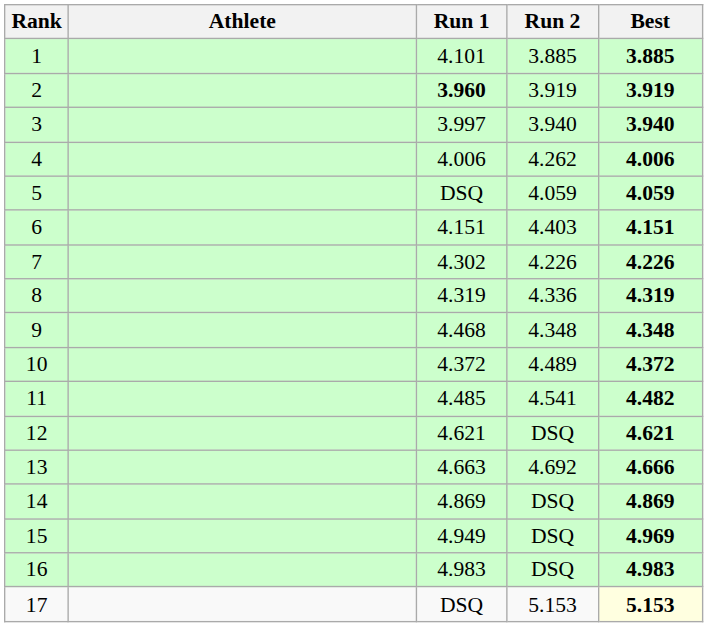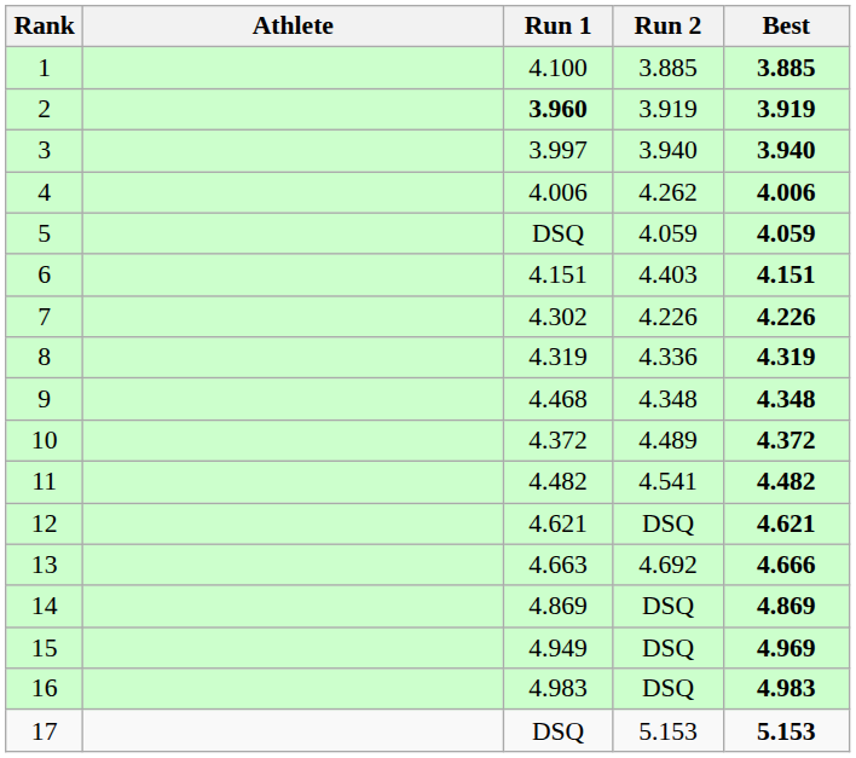 <table class=wikitable style="text-align:center">
 <tr>
 <th width=40>Rank</th>
 <th width=250>Athlete</th>
 <th width=60>Run 1</th>
 <th width=60>Run 2</th>
 <th width=70>Best</th>
 </tr>
 <tr bgcolor="ccffcc">
 <td>1</td>
 <td align=left></td>
-<td>4.101</td>
+<td>4.100</td>
 <td>3.885</td>
 <td><strong>3.885</strong></td>
 </tr>
 <tr bgcolor="ccffcc">
 <td>2</td>
 <td align=left></td>
 <td><strong>3.960</strong></td>
 <td>3.919</td>
 <td><strong>3.919</strong></td>
 </tr>
 <tr bgcolor="ccffcc">
 <td>3</td>
 <td align=left></td>
 <td>3.997</td>
 <td>3.940</td>
 <td><strong>3.940</strong></td>
 </tr>
 <tr bgcolor="ccffcc">
 <td>4</td>
 <td align=left></td>
 <td>4.006</td>
 <td>4.262</td>
 <td><strong>4.006</strong></td>
 </tr>
 <tr bgcolor="ccffcc">
 <td>5</td>
 <td align=left></td>
 <td>DSQ</td>
 <td>4.059</td>
 <td><strong>4.059</strong></td>
 </tr>
 <tr bgcolor="ccffcc">
 <td>6</td>
 <td align=left></td>
 <td>4.151</td>
 <td>4.403</td>
 <td><strong>4.151</strong></td>
 </tr>
 <tr bgcolor="ccffcc">
 <td>7</td>
 <td align=left></td>
 <td>4.302</td>
 <td>4.226</td>
 <td><strong>4.226</strong></td>
 </tr>
 <tr bgcolor="ccffcc">
 <td>8</td>
 <td align=left></td>
 <td>4.319</td>
 <td>4.336</td>
 <td><strong>4.319</strong></td>
 </tr>
 <tr bgcolor="ccffcc">
 <td>9</td>
 <td align=left></td>
 <td>4.468</td>
 <td>4.348</td>
 <td><strong>4.348</strong></td>
 </tr>
 <tr bgcolor="ccffcc">
 <td>10</td>
 <td align=left></td>
 <td>4.372</td>
 <td>4.489</td>
 <td><strong>4.372</strong></td>
 </tr>
 <tr bgcolor="ccffcc">
 <td>11</td>
 <td align=left></td>
-<td>4.485</td>
+<td>4.482</td>
 <td>4.541</td>
 <td><strong>4.482</strong></td>
 </tr>
 <tr bgcolor="ccffcc">
 <td>12</td>
 <td align=left></td>
 <td>4.621</td>
 <td>DSQ</td>
 <td><strong>4.621</strong></td>
 </tr>
 <tr bgcolor="ccffcc">
 <td>13</td>
 <td align=left></td>
 <td>4.663</td>
 <td>4.692</td>
 <td><strong>4.666</strong></td>
 </tr>
 <tr bgcolor="ccffcc">
 <td>14</td>
 <td align=left></td>
 <td>4.869</td>
 <td>DSQ</td>
 <td><strong>4.869</strong></td>
 </tr>
 <tr bgcolor="ccffcc">
 <td>15</td>
 <td align=left></td>
 <td>4.949</td>
 <td>DSQ</td>
 <td><strong>4.969</strong></td>
 </tr>
 <tr bgcolor="ccffcc">
 <td>16</td>
 <td align=left></td>
 <td>4.983</td>
 <td>DSQ</td>
 <td><strong>4.983</strong></td>
 </tr>
 <tr>
 <td>17</td>
 <td align=left></td>
 <td>DSQ</td>
 <td>5.153</td>
-<td style="background: lightyellow;"><strong>5.153</strong></td>
+<td><strong>5.153</strong></td>
 </tr>
 </table>
